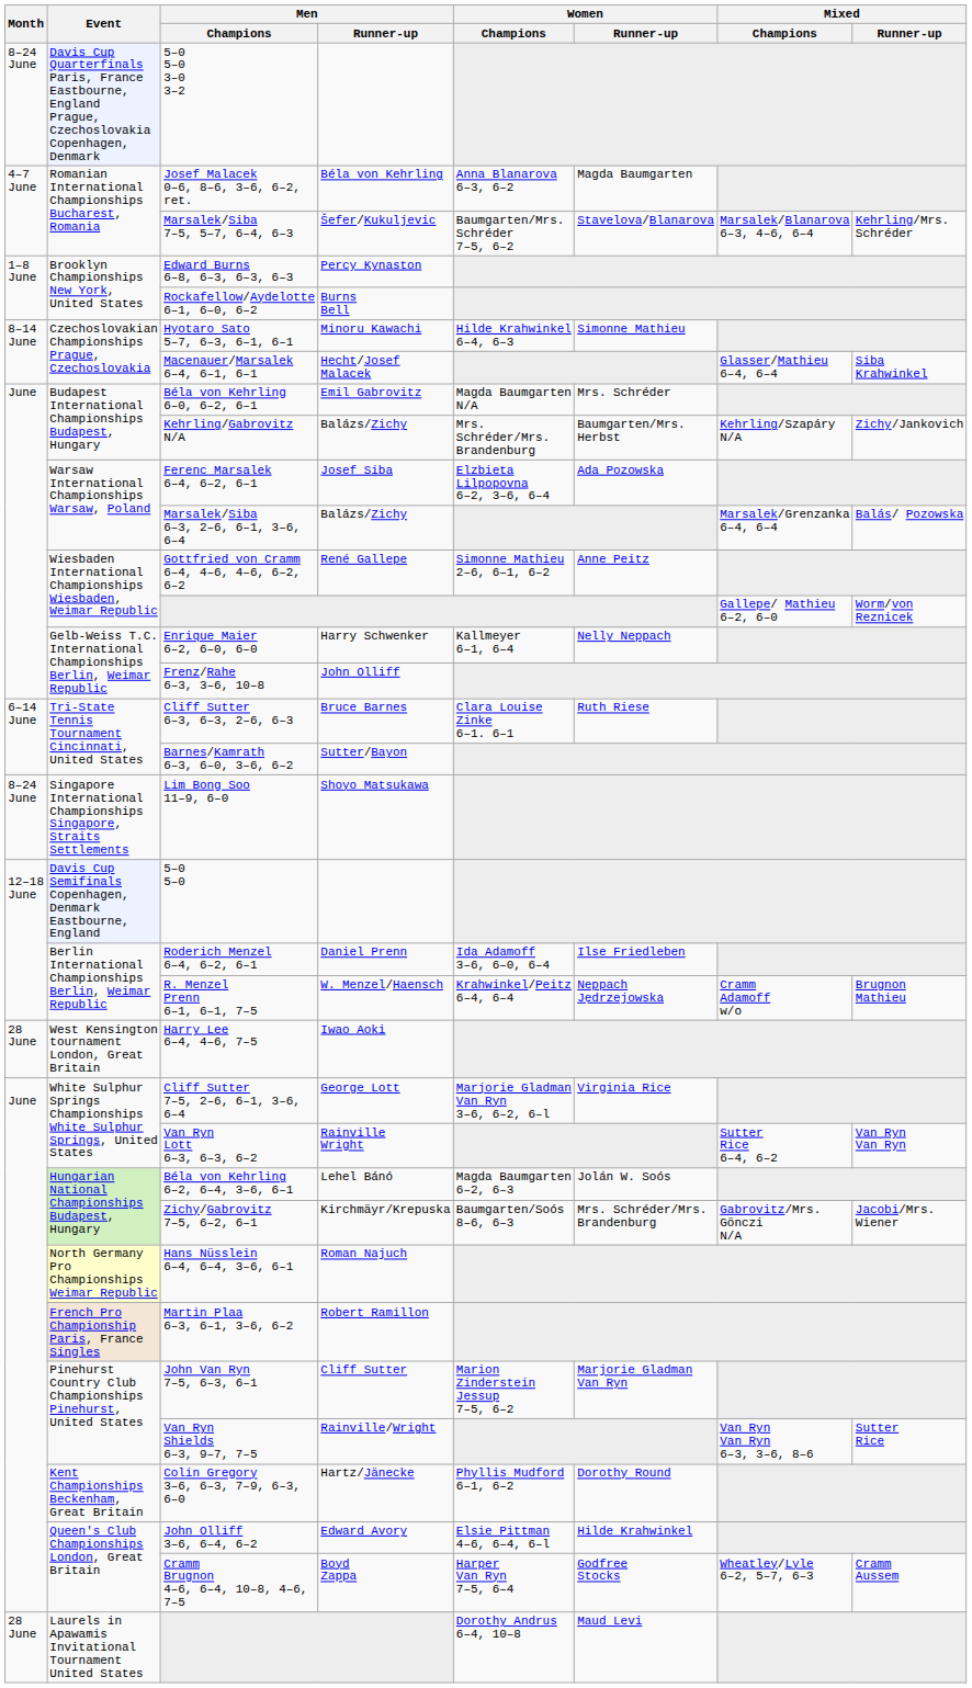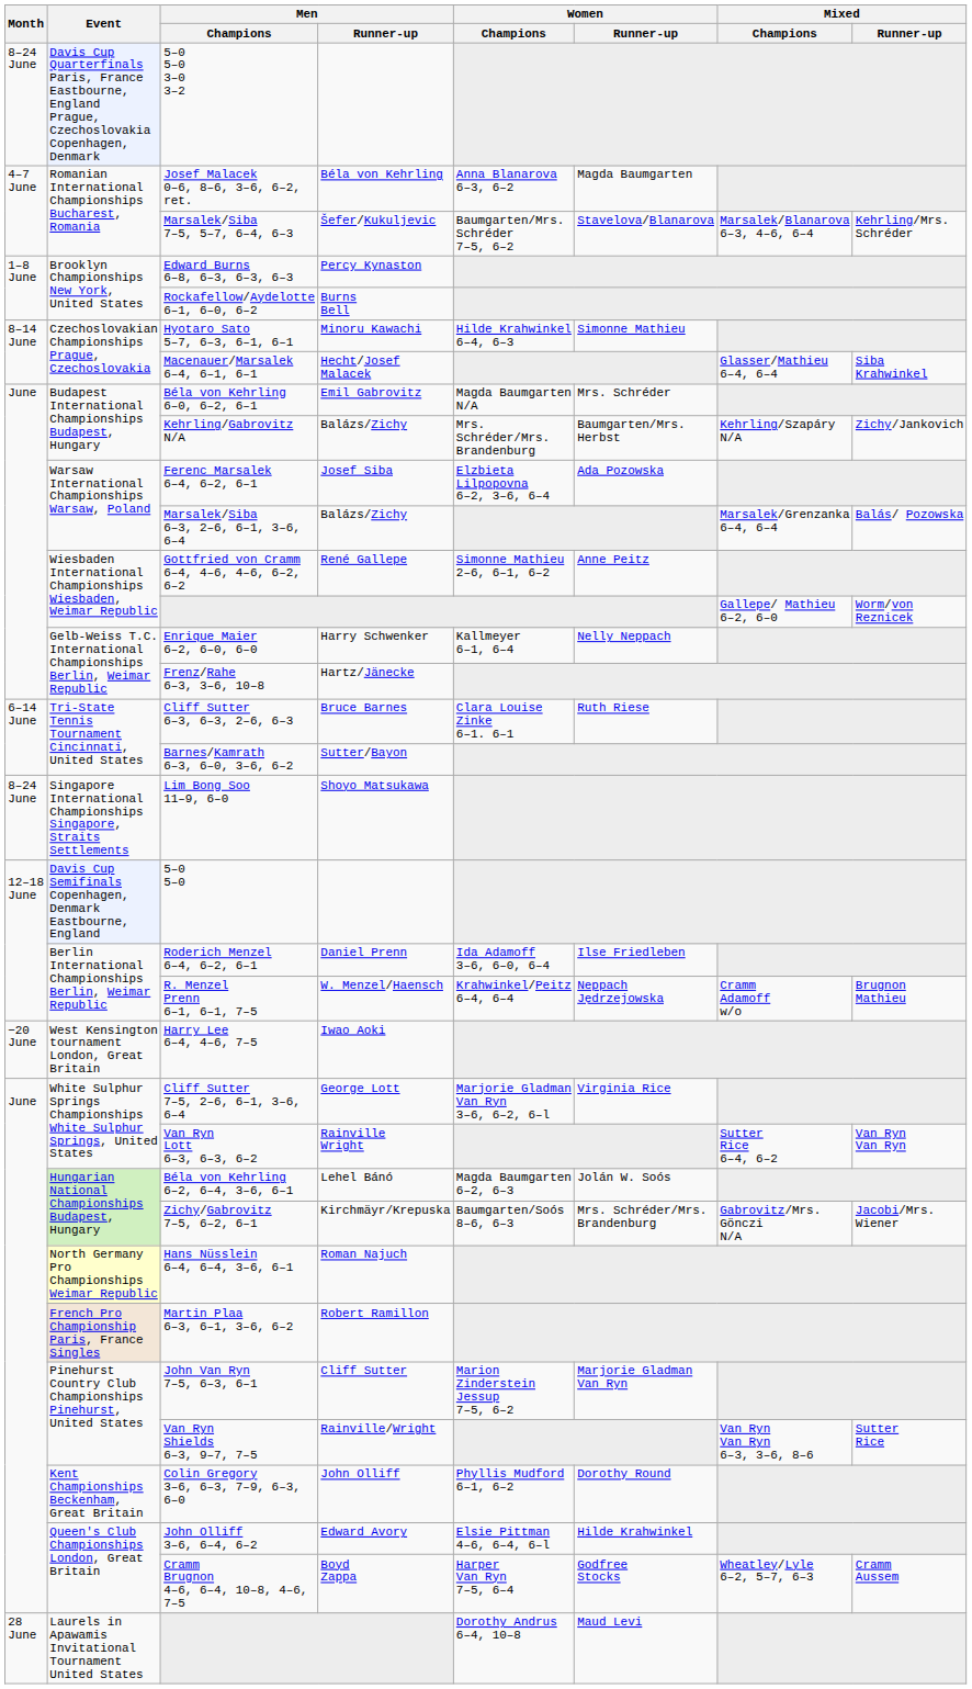 <table class="wikitable" style="font-size:85%;">
 <tr>
 <th rowspan="2" style="width:75px;">Month</th>
 <th rowspan="2" style="width:200px;">Event</th>
 <th colspan="2" style="width:260px;">Men</th>
 <th colspan="2" style="width:250px;">Women</th>
 <th colspan="2" style="width:250px;">Mixed</th>
 </tr>
 <tr>
 <th style="width:145px;">Champions</th>
 <th style="width:125px;">Runner-up</th>
 <th style="width:125px;">Champions</th>
 <th style="width:125px;">Runner-up</th>
 <th style="width:125px;">Champions</th>
 <th style="width:125px;">Runner-up</th>
 </tr>
 <tr valign=top>
 <td>8–24 June</td>
 <td style="background:#ECF2FF;"><a href='#'>Davis Cup Quarterfinals</a><br>Paris, France<br>Eastbourne, England<br>Prague, Czechoslovakia<br>Copenhagen, Denmark<br></td>
 <td><strong></strong> 5–0<br><strong></strong> 5–0<br><strong></strong> 3–0<br><strong></strong> 3–2</td>
 <td><br><br><br></td>
 <td style="background:#ededed;" colspan="4"></td>
 </tr>
 <tr valign=top>
 <td rowspan=2>4–7 June</td>
 <td rowspan=2>Romanian International Championships<br><a href='#'>Bucharest</a>, <a href='#'>Romania</a></td>
 <td> <a href='#'>Josef Malacek</a><br>0–6, 8–6, 3–6, 6–2, ret.</td>
 <td> <a href='#'>Béla von Kehrling</a></td>
 <td> <a href='#'>Anna Blanarova</a><br>6–3, 6–2</td>
 <td> Magda Baumgarten</td>
 <td style="background:#ededed;" colspan="2"></td>
 </tr>
 <tr valign=top>
 <td> <a href='#'>Marsalek</a>/<a href='#'>Siba</a><br>7–5, 5–7, 6–4, 6–3</td>
 <td> <a href='#'>Šefer</a>/<a href='#'>Kukuljevic</a></td>
 <td> Baumgarten/Mrs. Schréder<br>7–5, 6–2</td>
 <td> <a href='#'>Stavelova</a>/<a href='#'>Blanarova</a></td>
 <td> <a href='#'>Marsalek</a>/<a href='#'>Blanarova</a><br>6–3, 4–6, 6–4</td>
 <td> <a href='#'>Kehrling</a>/Mrs. Schréder</td>
 </tr>
 <tr valign=top>
 <td rowspan=2>1–8 June</td>
 <td rowspan=2>Brooklyn Championships<br><a href='#'>New York</a>, United States</td>
 <td> <a href='#'>Edward Burns</a><br>6–8, 6–3, 6–3, 6–3</td>
 <td> <a href='#'>Percy Kynaston</a></td>
 <td style="background:#ededed;" colspan="4"></td>
 </tr>
 <tr valign=top>
 <td> <a href='#'>Rockafellow</a>/<a href='#'>Aydelotte</a><br>6–1, 6–0, 6–2</td>
 <td> <a href='#'>Burns</a> <br>  <a href='#'>Bell</a></td>
 <td style="background:#ededed;" colspan="4"></td>
 </tr>
 <tr valign=top>
 <td rowspan=2>8–14 June</td>
 <td rowspan=2>Czechoslovakian Championships<br><a href='#'>Prague</a>, <a href='#'>Czechoslovakia</a></td>
 <td> <a href='#'>Hyotaro Sato</a><br>5–7, 6–3, 6–1, 6–1</td>
 <td> <a href='#'>Minoru Kawachi</a></td>
 <td> <a href='#'>Hilde Krahwinkel</a><br>6–4, 6–3</td>
 <td> <a href='#'>Simonne Mathieu</a></td>
 <td style="background:#ededed;" colspan="2"></td>
 </tr>
 <tr valign=top>
 <td> <a href='#'>Macenauer</a>/<a href='#'>Marsalek</a><br>6–4, 6–1, 6–1</td>
 <td> <a href='#'>Hecht</a>/<a href='#'>Josef Malacek</a></td>
 <td style="background:#ededed;" colspan="2"></td>
 <td> <a href='#'>Glasser</a>/<a href='#'>Mathieu</a><br>6–4, 6–4</td>
 <td> <a href='#'>Siba</a><br>  <a href='#'>Krahwinkel</a></td>
 </tr>
 <tr valign=top>
 <td rowspan=8>June</td>
 <td rowspan=2>Budapest International Championships<br><a href='#'>Budapest</a>, Hungary</td>
 <td> <a href='#'>Béla von Kehrling</a><br>6–0, 6–2, 6–1</td>
 <td> <a href='#'>Emil Gabrovitz</a></td>
 <td> Magda Baumgarten<br>N/A</td>
 <td> Mrs. Schréder</td>
 <td style="background:#ededed;" colspan="2"></td>
 </tr>
 <tr valign=top>
 <td><a href='#'>Kehrling</a>/<a href='#'>Gabrovitz</a><br>N/A</td>
 <td>Balázs/<a href='#'>Zichy</a></td>
 <td>Mrs. Schréder/Mrs. Brandenburg</td>
 <td>Baumgarten/Mrs. Herbst</td>
 <td> <a href='#'>Kehrling</a>/Szapáry<br>N/A</td>
 <td><a href='#'>Zichy</a>/Jankovich</td>
 </tr>
 <tr valign=top>
 <td rowspan=2>Warsaw International Championships<br><a href='#'>Warsaw</a>, <a href='#'>Poland</a></td>
 <td> <a href='#'>Ferenc Marsalek</a><br>6–4, 6–2, 6–1</td>
 <td> <a href='#'>Josef Siba</a></td>
 <td> <a href='#'>Elzbieta Lilpopovna</a><br>6–2, 3–6, 6–4</td>
 <td> <a href='#'>Ada Pozowska</a></td>
 <td style="background:#ededed;" colspan="2"></td>
 </tr>
 <tr valign=top>
 <td><a href='#'>Marsalek</a>/<a href='#'>Siba</a><br>6–3, 2–6, 6–1, 3–6, 6–4</td>
 <td>Balázs/<a href='#'>Zichy</a></td>
 <td style="background:#ededed;" colspan="2"></td>
 <td><a href='#'>Marsalek</a>/Grenzanka<br>6–4, 6–4</td>
 <td><a href='#'>Balás</a>/ <a href='#'>Pozowska</a></td>
 </tr>
 <tr valign=top>
 <td rowspan=2>Wiesbaden International Championships<br><a href='#'>Wiesbaden</a>, <a href='#'>Weimar Republic</a></td>
 <td> <a href='#'>Gottfried von Cramm</a><br>6–4, 4–6, 4–6, 6–2, 6–2</td>
 <td> <a href='#'>René Gallepe</a></td>
 <td> <a href='#'>Simonne Mathieu</a><br>2–6, 6–1, 6–2</td>
 <td> <a href='#'>Anne Peitz</a></td>
 <td style="background:#ededed;" colspan="2"></td>
 </tr>
 <tr valign=top>
 <td style="background:#ededed;" colspan="4"></td>
 <td> <a href='#'>Gallepe</a>/ <a href='#'>Mathieu</a><br>6–2, 6–0</td>
 <td> <a href='#'>Worm</a>/<a href='#'>von Reznicek</a></td>
 </tr>
 <tr valign=top>
 <td rowspan=2>Gelb-Weiss T.C. International Championships<br><a href='#'>Berlin</a>, <a href='#'>Weimar Republic</a></td>
 <td> <a href='#'>Enrique Maier</a><br>6–2, 6–0, 6–0</td>
 <td> Harry Schwenker</td>
 <td> Kallmeyer<br>6–1, 6–4</td>
 <td> <a href='#'>Nelly Neppach</a></td>
 <td style="background:#ededed;" colspan="2"></td>
 </tr>
 <tr valign=top>
 <td><a href='#'>Frenz</a>/<a href='#'>Rahe</a><br>6–3, 3–6, 10–8</td>
-<td> <a href='#'>John Olliff</a></td>
+<td>Hartz/<a href='#'>Jänecke</a></td>
 <td style="background:#ededed;" colspan="4"></td>
 </tr>
 <tr valign=top>
 <td rowspan=2>6–14 June</td>
 <td rowspan=2><a href='#'>Tri-State Tennis Tournament</a><br><a href='#'>Cincinnati</a>, United States</td>
 <td> <a href='#'>Cliff Sutter</a><br>6–3, 6–3, 2–6, 6–3</td>
 <td> <a href='#'>Bruce Barnes</a></td>
 <td> <a href='#'>Clara Louise Zinke</a><br>6–1. 6–1</td>
 <td> <a href='#'>Ruth Riese</a></td>
 <td style="background:#ededed;" colspan="2"></td>
 </tr>
 <tr valign=top>
 <td><a href='#'>Barnes</a>/<a href='#'>Kamrath</a><br>6–3, 6–0, 3–6, 6–2</td>
 <td> <a href='#'>Sutter</a>/<a href='#'>Bayon</a></td>
 <td style="background:#ededed;" colspan="4"></td>
 </tr>
 <tr valign=top>
 <td>8–24 June</td>
 <td>Singapore International Championships<br><a href='#'>Singapore</a>, <a href='#'>Straits Settlements</a></td>
 <td> <a href='#'>Lim Bong Soo</a><br>11–9, 6–0</td>
 <td> <a href='#'>Shoyo Matsukawa</a></td>
 <td style="background:#ededed;" colspan="4"></td>
 </tr>
 <tr valign=top>
 <td rowspan=3><br>12–18 June</td>
 <td style="background:#ECF2FF;"><a href='#'>Davis Cup Semifinals</a><br>Copenhagen, Denmark<br>Eastbourne, England</td>
 <td><strong></strong> 5–0<br><strong></strong> 5–0</td>
 <td><br></td>
 <td style="background:#ededed;" colspan="4"></td>
 </tr>
 <tr valign=top>
 <td rowspan=2>Berlin International Championships<br><a href='#'>Berlin</a>, <a href='#'>Weimar Republic</a></td>
 <td> <a href='#'>Roderich Menzel</a><br>6–4, 6–2, 6–1</td>
 <td> <a href='#'>Daniel Prenn</a></td>
 <td> <a href='#'>Ida Adamoff</a><br>3–6, 6–0, 6–4</td>
 <td> <a href='#'>Ilse Friedleben</a></td>
 <td style="background:#ededed;" colspan="2"></td>
 </tr>
 <tr valign=top>
 <td> <a href='#'>R. Menzel</a> <br>  <a href='#'>Prenn</a><br>6–1, 6–1, 7–5</td>
 <td> <a href='#'>W. Menzel</a>/<a href='#'>Haensch</a></td>
 <td> <a href='#'>Krahwinkel</a>/<a href='#'>Peitz</a><br>6–4, 6–4</td>
 <td> <a href='#'>Neppach</a><br>  <a href='#'>Jędrzejowska</a></td>
 <td> <a href='#'>Cramm</a> <br>  <a href='#'>Adamoff</a><br>w/o</td>
 <td> <a href='#'>Brugnon</a> <br>  <a href='#'>Mathieu</a></td>
 </tr>
 <tr valign=top>
-<td>28 June</td>
+<td>−20 June</td>
 <td>West Kensington tournament<br>London, Great Britain</td>
 <td> <a href='#'>Harry Lee</a><br>6–4, 4–6, 7–5</td>
 <td> <a href='#'>Iwao Aoki</a></td>
 <td style="background:#ededed;" colspan="4"></td>
 </tr>
 <tr valign=top>
 <td rowspan=11><br>June</td>
 <td rowspan=2>White Sulphur Springs Championships<br><a href='#'>White Sulphur Springs</a>, United States</td>
 <td> <a href='#'>Cliff Sutter</a><br>7–5, 2–6, 6–1, 3–6, 6–4</td>
 <td> <a href='#'>George Lott</a></td>
 <td> <a href='#'>Marjorie Gladman Van Ryn</a><br>3–6, 6–2, 6–l</td>
 <td> <a href='#'>Virginia Rice</a></td>
 <td style="background:#ededed;" colspan="2"></td>
 </tr>
 <tr valign=top>
 <td> <a href='#'>Van Ryn</a> <br>  <a href='#'>Lott</a><br>6–3, 6–3, 6–2</td>
 <td> <a href='#'>Rainville</a> <br> <a href='#'>Wright</a></td>
 <td style="background:#ededed;" colspan="2"></td>
 <td> <a href='#'>Sutter</a> <br> <a href='#'>Rice</a><br>6–4, 6–2</td>
 <td> <a href='#'>Van Ryn</a> <br>  <a href='#'>Van Ryn</a></td>
 </tr>
 <tr valign=top>
 <td rowspan=2 style="background:#d0f0c0;"><a href='#'>Hungarian National Championships</a><br><a href='#'>Budapest</a>, Hungary</td>
 <td> <a href='#'>Béla von Kehrling</a><br>6–2, 6–4, 3–6, 6–1</td>
 <td> Lehel Bánó</td>
 <td> Magda Baumgarten<br>6–2, 6–3</td>
 <td> Jolán W. Soós</td>
 <td style="background:#ededed;" colspan="2"></td>
 </tr>
 <tr valign=top>
 <td> <a href='#'>Zichy</a>/<a href='#'>Gabrovitz</a><br>7–5, 6–2, 6–1</td>
 <td> Kirchmäyr/Krepuska</td>
 <td> Baumgarten/Soós<br>8–6, 6–3</td>
 <td> Mrs. Schréder/Mrs. Brandenburg</td>
 <td> <a href='#'>Gabrovitz</a>/Mrs. Gönczi<br>N/A</td>
 <td><a href='#'>Jacobi</a>/Mrs. Wiener</td>
 </tr>
 <tr valign=top>
 <td style="background:#ffc;">North Germany Pro Championships<br><a href='#'>Weimar Republic</a></td>
 <td> <a href='#'>Hans Nüsslein</a><br>6–4, 6–4, 3–6, 6–1</td>
 <td> <a href='#'>Roman Najuch</a></td>
 <td style="background:#ededed;" colspan="4"></td>
 </tr>
 <tr valign=top>
 <td style="background:#F3E6D7"><a href='#'>French Pro Championship</a><br><a href='#'>Paris</a>, France<br><a href='#'>Singles</a></td>
 <td> <a href='#'>Martin Plaa</a><br>6–3, 6–1, 3–6, 6–2</td>
 <td> <a href='#'>Robert Ramillon</a></td>
 <td style="background:#ededed;" colspan="4"></td>
 </tr>
 <tr valign=top>
 <td rowspan=2>Pinehurst Country Club Championships<br><a href='#'>Pinehurst</a>, United States</td>
 <td> <a href='#'>John Van Ryn</a><br>7–5, 6–3, 6–1</td>
 <td> <a href='#'>Cliff Sutter</a></td>
 <td> <a href='#'>Marion Zinderstein Jessup</a><br>7–5, 6–2</td>
 <td> <a href='#'>Marjorie Gladman Van Ryn</a></td>
 <td style="background:#ededed;" colspan="2"></td>
 </tr>
 <tr valign=top>
 <td> <a href='#'>Van Ryn</a><br>  <a href='#'>Shields</a><br>6–3, 9–7, 7–5</td>
 <td><a href='#'>Rainville</a>/<a href='#'>Wright</a></td>
 <td style="background:#ededed;" colspan="2"></td>
 <td> <a href='#'>Van Ryn</a><br>  <a href='#'>Van Ryn</a><br>6–3, 3–6, 8–6</td>
 <td> <a href='#'>Sutter</a><br>  <a href='#'>Rice</a></td>
 </tr>
 <tr valign=top>
 <td><a href='#'>Kent Championships</a><br><a href='#'>Beckenham</a>, Great Britain</td>
 <td> <a href='#'>Colin Gregory</a><br>3–6, 6–3, 7–9, 6–3, 6–0</td>
-<td>Hartz/<a href='#'>Jänecke</a></td>
+<td> <a href='#'>John Olliff</a></td>
 <td> <a href='#'>Phyllis Mudford</a><br>6–1, 6–2</td>
 <td> <a href='#'>Dorothy Round</a></td>
 <td style="background:#ededed;" colspan="2"></td>
 </tr>
 <tr valign=top>
 <td rowspan=2><a href='#'>Queen's Club Championships</a><br><a href='#'>London</a>, Great Britain</td>
 <td> <a href='#'>John Olliff</a><br>3–6, 6–4, 6–2</td>
 <td>  <a href='#'>Edward Avory</a></td>
 <td> <a href='#'>Elsie Pittman</a><br>4–6, 6–4, 6–l</td>
 <td>  <a href='#'>Hilde Krahwinkel</a></td>
 <td style="background:#ededed;" colspan="2"></td>
 </tr>
 <tr valign=top>
 <td> <a href='#'>Cramm</a><br> <a href='#'>Brugnon</a><br>4–6, 6–4, 10–8, 4–6, 7–5</td>
 <td> <a href='#'>Boyd</a><br>  <a href='#'>Zappa</a></td>
 <td> <a href='#'>Harper</a><br>  <a href='#'>Van Ryn</a><br>7–5, 6–4</td>
 <td> <a href='#'>Godfree</a> <br><a href='#'>Stocks</a></td>
 <td> <a href='#'>Wheatley</a>/<a href='#'>Lyle</a><br>6–2, 5–7, 6–3</td>
 <td> <a href='#'>Cramm</a><br>  <a href='#'>Aussem</a></td>
 </tr>
 <tr valign=top>
 <td>28 June</td>
 <td>Laurels in Apawamis Invitational Tournament<br>United States</td>
 <td style="background:#ededed;" colspan="2"></td>
 <td> <a href='#'>Dorothy Andrus</a><br>6–4, 10–8</td>
 <td> <a href='#'>Maud Levi</a></td>
 <td style="background:#ededed;" colspan="2"></td>
 </tr>
 </table>
